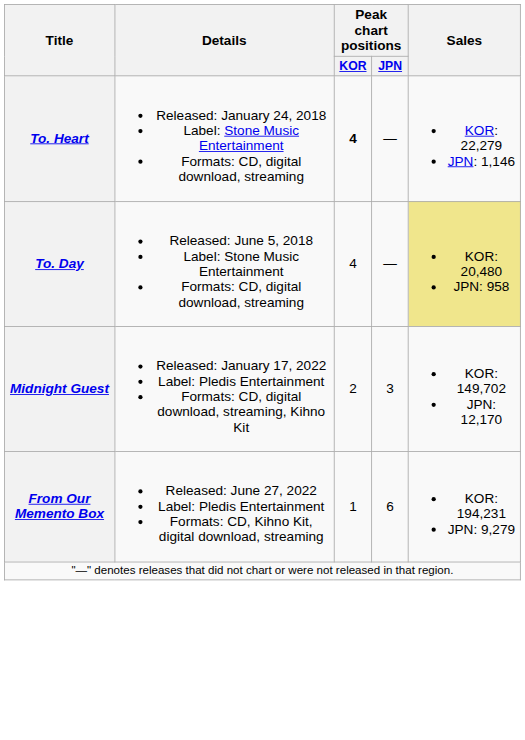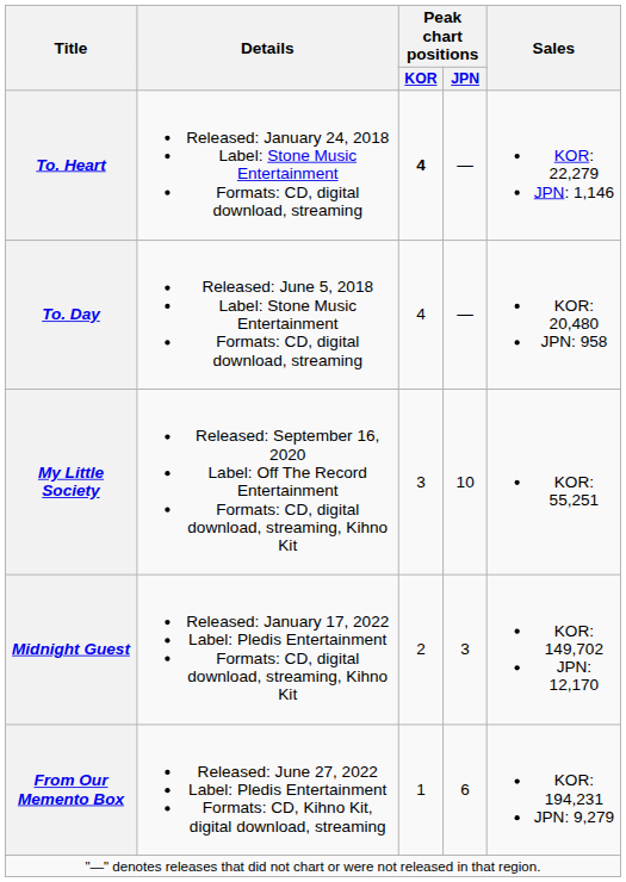 <table class="wikitable plainrowheaders" style="text-align:center">
 <tr>
 <th scope="col" rowspan="2" style="width:12em">Title</th>
 <th scope="col" rowspan="2" style="width:25em">Details</th>
 <th scope="col" colspan="2">Peak chart <br>positions</th>
 <th scope="col" rowspan="2" style="width:10em">Sales</th>
 </tr>
 <tr>
 <th scope="col" style="width:3em;font-size:90%"><a href='#'>KOR</a><br></th>
 <th scope="col" style="width:3em;font-size:90%"><a href='#'>JPN</a><br></th>
 </tr>
 <tr>
 <th scope="row"><em><a href='#'>To. Heart</a></em></th>
 <td><br><ul><li>Released: January 24, 2018</li><li>Label: <a href='#'>Stone Music Entertainment</a></li><li>Formats: CD, digital download, streaming</li></ul></td>
 <td><strong>4</strong></td>
 <td>—</td>
 <td><br><ul><li><a href='#'>KOR</a>: 22,279</li><li><a href='#'>JPN</a>: 1,146</li></ul></td>
 </tr>
 <tr>
 <th scope="row"><em><a href='#'>To. Day</a></em></th>
 <td><br><ul><li>Released: June 5, 2018</li><li>Label: Stone Music Entertainment</li><li>Formats: CD, digital download, streaming</li></ul></td>
 <td>4</td>
 <td>—</td>
-<td style="background: khaki;"><br><ul><li>KOR: 20,480</li><li>JPN: 958</li></ul></td>
+<td><br><ul><li>KOR: 20,480</li><li>JPN: 958</li></ul></td>
+</tr>
+<tr>
+<th scope="row"><em><a href='#'>My Little Society</a></em></th>
+<td><br><ul><li>Released: September 16, 2020</li><li>Label: Off The Record Entertainment</li><li>Formats: CD, digital download, streaming, Kihno Kit</li></ul></td>
+<td>3</td>
+<td>10</td>
+<td><br><ul><li>KOR: 55,251</li></ul></td>
 </tr>
 <tr>
 <th scope="row"><em><a href='#'>Midnight Guest</a></em></th>
 <td><br><ul><li>Released: January 17, 2022</li><li>Label: Pledis Entertainment</li><li>Formats: CD, digital download, streaming, Kihno Kit</li></ul></td>
 <td>2</td>
 <td>3</td>
 <td><br><ul><li>KOR: 149,702</li><li>JPN: 12,170</li></ul></td>
 </tr>
 <tr>
 <th scope="row"><em><a href='#'>From Our Memento Box</a></em></th>
 <td><br><ul><li>Released: June 27, 2022</li><li>Label: Pledis Entertainment</li><li>Formats: CD, Kihno Kit, digital download, streaming</li></ul></td>
 <td>1</td>
 <td>6</td>
 <td><br><ul><li>KOR: 194,231</li><li>JPN: 9,279</li></ul></td>
 </tr>
 <tr>
 <td colspan="5" style="font-size:85%">"—" denotes releases that did not chart or were not released in that region.</td>
 </tr>
 </table>
